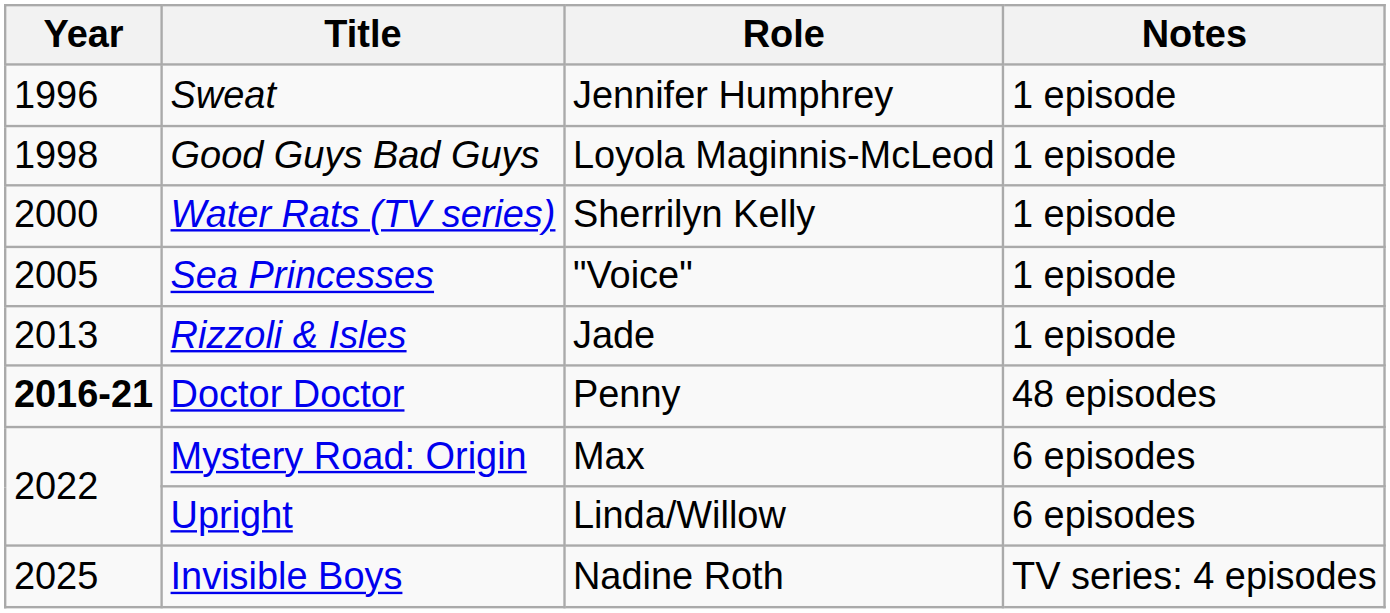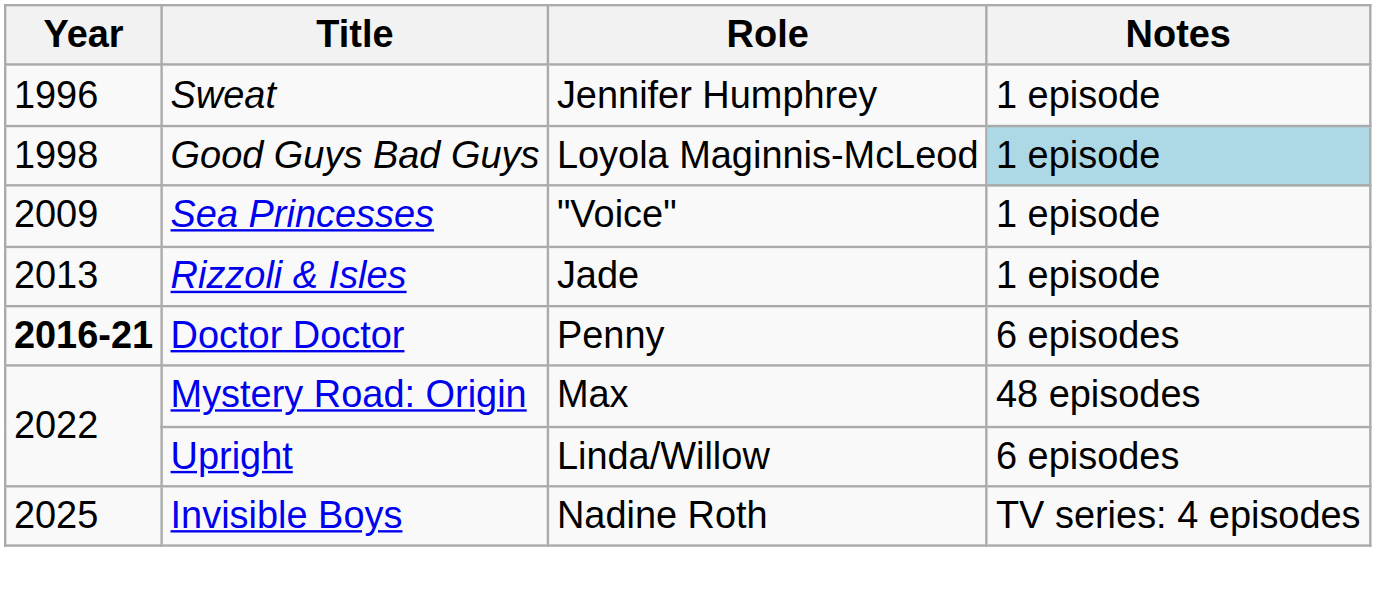 <table class="wikitable sortable">
 <tr>
 <th>Year</th>
 <th>Title</th>
 <th>Role</th>
 <th>Notes</th>
 </tr>
 <tr>
 <td>1996</td>
 <td><em>Sweat</em></td>
 <td>Jennifer Humphrey</td>
 <td>1 episode</td>
 </tr>
 <tr>
 <td>1998</td>
 <td><em>Good Guys Bad Guys</em></td>
 <td>Loyola Maginnis-McLeod</td>
-<td>1 episode</td>
+<td style="background: lightblue;">1 episode</td>
 </tr>
 <tr>
-<td>2000</td>
-<td><em><a href='#'>Water Rats (TV series)</a></em></td>
-<td>Sherrilyn Kelly</td>
-<td>1 episode</td>
-</tr>
-<tr>
-<td>2005</td>
+<td>2009</td>
 <td><em><a href='#'>Sea Princesses</a></em></td>
 <td>"Voice"</td>
 <td>1 episode</td>
 </tr>
 <tr>
 <td>2013</td>
 <td><em><a href='#'>Rizzoli & Isles</a></td>
 <td>Jade</td>
 <td>1 episode</td>
 </tr>
 <tr>
 <td><strong>2016-21</strong></td>
 <td></em><a href='#'>Doctor Doctor</a><em></td>
 <td>Penny</td>
-<td>48 episodes</td>
+<td>6 episodes</td>
 </tr>
 <tr>
 <td rowspan="2">2022</td>
 <td></em><a href='#'>Mystery Road: Origin</a><em></td>
 <td>Max</td>
-<td>6 episodes</td>
+<td>48 episodes</td>
 </tr>
 <tr>
 <td><a href='#'></em>Upright<em></a></td>
 <td>Linda/Willow</td>
 <td>6 episodes</td>
 </tr>
 <tr>
 <td>2025</td>
 <td></em><a href='#'>Invisible Boys</a><em></td>
 <td>Nadine Roth</td>
 <td>TV series: 4 episodes</td>
 </tr>
 </table>
